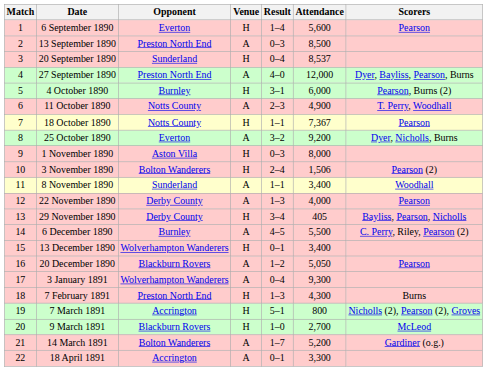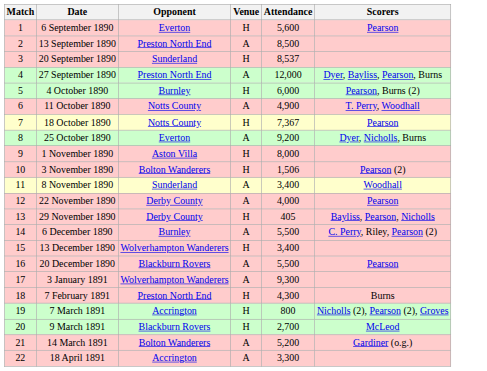 <table class="wikitable" style="font-size:100%; text-align:center">
 <tr>
 <th>Match</th>
 <th>Date</th>
 <th>Opponent</th>
 <th>Venue</th>
-<th>Result</th>
 <th>Attendance</th>
 <th>Scorers</th>
 </tr>
 <tr style="background-color: #FFCCCC;">
 <td>1</td>
 <td>6 September 1890</td>
 <td><a href='#'>Everton</a></td>
 <td>H</td>
-<td>1–4</td>
 <td>5,600</td>
 <td><a href='#'>Pearson</a></td>
 </tr>
 <tr style="background-color: #FFCCCC;">
 <td>2</td>
 <td>13 September 1890</td>
 <td><a href='#'>Preston North End</a></td>
 <td>A</td>
-<td>0–3</td>
 <td>8,500</td>
 <td></td>
 </tr>
 <tr style="background-color: #FFCCCC;">
 <td>3</td>
 <td>20 September 1890</td>
 <td><a href='#'>Sunderland</a></td>
 <td>H</td>
-<td>0–4</td>
 <td>8,537</td>
 <td></td>
 </tr>
 <tr style="background-color: #CCFFCC;">
 <td>4</td>
 <td>27 September 1890</td>
 <td><a href='#'>Preston North End</a></td>
 <td>A</td>
-<td>4–0</td>
 <td>12,000</td>
 <td><a href='#'>Dyer</a>, <a href='#'>Bayliss</a>, <a href='#'>Pearson</a>, Burns</td>
 </tr>
 <tr style="background-color: #CCFFCC;">
 <td>5</td>
 <td>4 October 1890</td>
 <td><a href='#'>Burnley</a></td>
 <td>H</td>
-<td>3–1</td>
 <td>6,000</td>
 <td><a href='#'>Pearson</a>, Burns (2)</td>
 </tr>
 <tr style="background-color: #FFCCCC;">
 <td>6</td>
 <td>11 October 1890</td>
 <td><a href='#'>Notts County</a></td>
 <td>A</td>
-<td>2–3</td>
 <td>4,900</td>
 <td><a href='#'>T. Perry</a>, <a href='#'>Woodhall</a></td>
 </tr>
 <tr style="background-color: #FFFFCC;">
 <td>7</td>
 <td>18 October 1890</td>
 <td><a href='#'>Notts County</a></td>
 <td>H</td>
-<td>1–1</td>
 <td>7,367</td>
 <td><a href='#'>Pearson</a></td>
 </tr>
 <tr style="background-color: #CCFFCC;">
 <td>8</td>
 <td>25 October 1890</td>
 <td><a href='#'>Everton</a></td>
 <td>A</td>
-<td>3–2</td>
 <td>9,200</td>
 <td><a href='#'>Dyer</a>, <a href='#'>Nicholls</a>, Burns</td>
 </tr>
 <tr style="background-color: #FFCCCC;">
 <td>9</td>
 <td>1 November 1890</td>
 <td><a href='#'>Aston Villa</a></td>
 <td>H</td>
-<td>0–3</td>
 <td>8,000</td>
 <td></td>
 </tr>
 <tr style="background-color: #FFCCCC;">
 <td>10</td>
 <td>3 November 1890</td>
 <td><a href='#'>Bolton Wanderers</a></td>
 <td>H</td>
-<td>2–4</td>
 <td>1,506</td>
 <td><a href='#'>Pearson</a> (2)</td>
 </tr>
 <tr style="background-color: #FFFFCC;">
 <td>11</td>
 <td>8 November 1890</td>
 <td><a href='#'>Sunderland</a></td>
 <td>A</td>
-<td>1–1</td>
 <td>3,400</td>
 <td><a href='#'>Woodhall</a></td>
 </tr>
 <tr style="background-color: #FFCCCC;">
 <td>12</td>
 <td>22 November 1890</td>
 <td><a href='#'>Derby County</a></td>
 <td>A</td>
-<td>1–3</td>
 <td>4,000</td>
 <td><a href='#'>Pearson</a></td>
 </tr>
 <tr style="background-color: #FFCCCC;">
 <td>13</td>
 <td>29 November 1890</td>
 <td><a href='#'>Derby County</a></td>
 <td>H</td>
-<td>3–4</td>
 <td>405</td>
 <td><a href='#'>Bayliss</a>, <a href='#'>Pearson</a>, <a href='#'>Nicholls</a></td>
 </tr>
 <tr style="background-color: #FFCCCC;">
 <td>14</td>
 <td>6 December 1890</td>
 <td><a href='#'>Burnley</a></td>
 <td>A</td>
-<td>4–5</td>
 <td>5,500</td>
 <td><a href='#'>C. Perry</a>, Riley, <a href='#'>Pearson</a> (2)</td>
 </tr>
 <tr style="background-color: #FFCCCC;">
 <td>15</td>
 <td>13 December 1890</td>
 <td><a href='#'>Wolverhampton Wanderers</a></td>
 <td>H</td>
-<td>0–1</td>
 <td>3,400</td>
 <td></td>
 </tr>
 <tr style="background-color: #FFCCCC;">
 <td>16</td>
 <td>20 December 1890</td>
 <td><a href='#'>Blackburn Rovers</a></td>
 <td>A</td>
-<td>1–2</td>
-<td>5,050</td>
+<td>5,500</td>
 <td><a href='#'>Pearson</a></td>
 </tr>
 <tr style="background-color: #FFCCCC;">
 <td>17</td>
 <td>3 January 1891</td>
 <td><a href='#'>Wolverhampton Wanderers</a></td>
 <td>A</td>
-<td>0–4</td>
 <td>9,300</td>
 <td></td>
 </tr>
 <tr style="background-color: #FFCCCC;">
 <td>18</td>
 <td>7 February 1891</td>
 <td><a href='#'>Preston North End</a></td>
 <td>H</td>
-<td>1–3</td>
 <td>4,300</td>
 <td>Burns</td>
 </tr>
 <tr style="background-color: #CCFFCC;">
 <td>19</td>
 <td>7 March 1891</td>
 <td><a href='#'>Accrington</a></td>
 <td>H</td>
-<td>5–1</td>
 <td>800</td>
 <td><a href='#'>Nicholls</a> (2), <a href='#'>Pearson</a> (2), <a href='#'>Groves</a></td>
 </tr>
 <tr style="background-color: #CCFFCC;">
 <td>20</td>
 <td>9 March 1891</td>
 <td><a href='#'>Blackburn Rovers</a></td>
 <td>H</td>
-<td>1–0</td>
 <td>2,700</td>
 <td><a href='#'>McLeod</a></td>
 </tr>
 <tr style="background-color: #FFCCCC;">
 <td>21</td>
 <td>14 March 1891</td>
 <td><a href='#'>Bolton Wanderers</a></td>
 <td>A</td>
-<td>1–7</td>
 <td>5,200</td>
 <td><a href='#'>Gardiner</a> (o.g.)</td>
 </tr>
 <tr style="background-color: #FFCCCC;">
 <td>22</td>
 <td>18 April 1891</td>
 <td><a href='#'>Accrington</a></td>
 <td>A</td>
-<td>0–1</td>
 <td>3,300</td>
 <td></td>
 </tr>
 </table>
